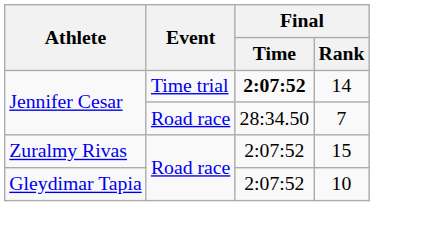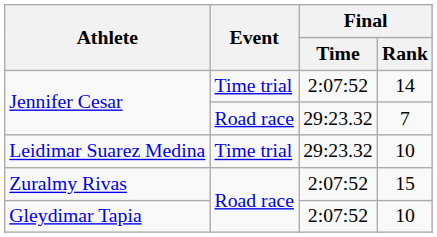 <table class="wikitable" border="1" style="font-size:90%">
 <tr>
 <th rowspan=2>Athlete</th>
 <th rowspan=2>Event</th>
 <th colspan=2>Final</th>
 </tr>
 <tr>
 <th>Time</th>
 <th>Rank</th>
 </tr>
 <tr align=center>
 <td align=left rowspan=2><a href='#'>Jennifer Cesar</a></td>
 <td align=left><a href='#'>Time trial</a></td>
-<td><strong>2:07:52</strong></td>
+<td>2:07:52</td>
 <td>14</td>
 </tr>
 <tr align=center>
 <td align=left><a href='#'>Road race</a></td>
-<td>28:34.50</td>
+<td>29:23.32</td>
 <td>7</td>
+</tr>
+<tr align=center>
+<td align=left><a href='#'>Leidimar Suarez Medina</a></td>
+<td align=left><a href='#'>Time trial</a></td>
+<td>29:23.32</td>
+<td>10</td>
 </tr>
 <tr align=center>
 <td align=left><a href='#'>Zuralmy Rivas</a></td>
 <td align=left rowspan=2><a href='#'>Road race</a></td>
 <td>2:07:52</td>
 <td>15</td>
 </tr>
 <tr align=center>
 <td align=left><a href='#'>Gleydimar Tapia</a></td>
 <td>2:07:52</td>
 <td>10</td>
 </tr>
 </table>
